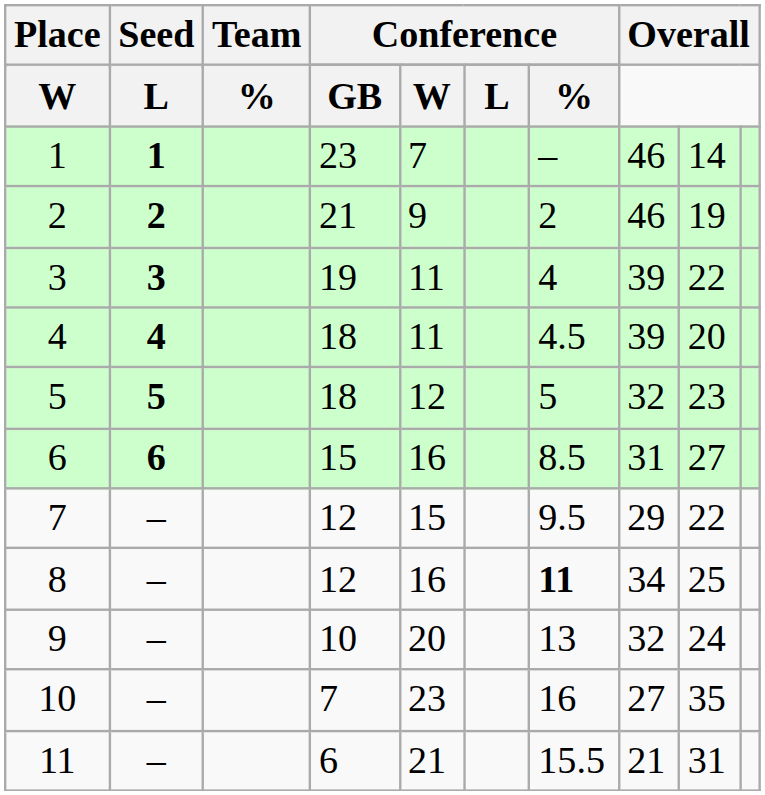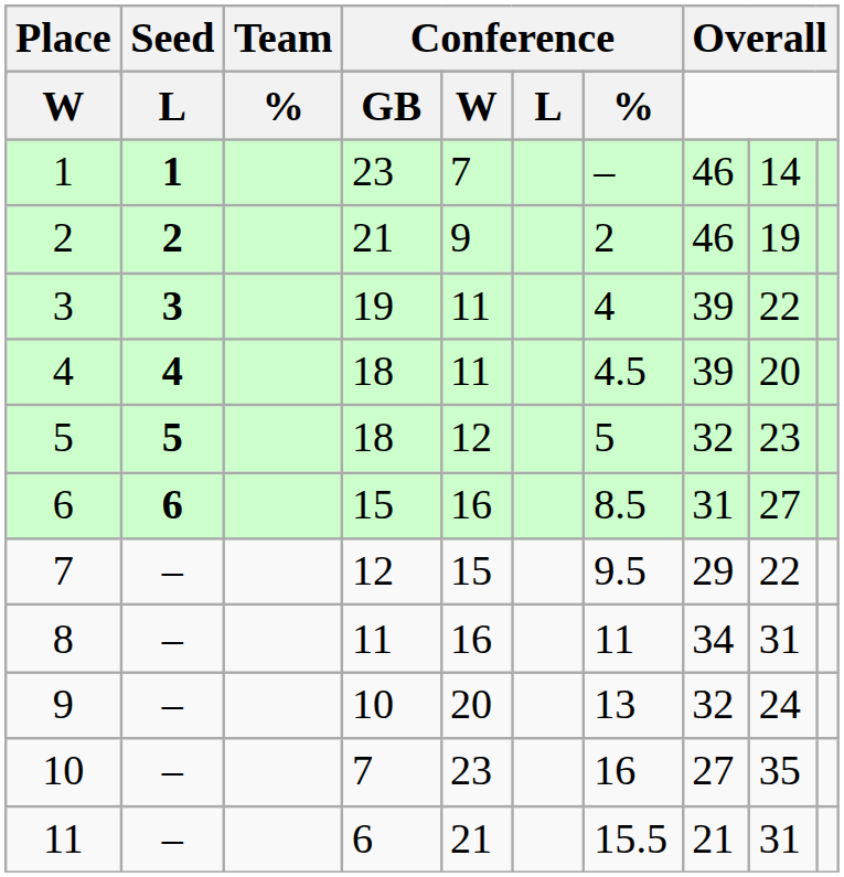 <table class="wikitable">
 <tr>
 <th rowspan ="2">Place</th>
 <th rowspan ="2">Seed</th>
 <th rowspan ="2">Team</th>
 <th colspan = "4">Conference</th>
 <th colspan = "3">Overall</th>
 </tr>
 <tr>
 </tr>
 <tr>
 <th scope="col" style="width: 20px;">W</th>
 <th scope="col" style="width: 20px;">L</th>
 <th scope="col" style="width: 30px;">%</th>
 <th scope="col" style="width: 30px;">GB</th>
 <th scope="col" style="width: 20px;">W</th>
 <th scope="col" style="width: 20px;">L</th>
 <th scope="col" style="width: 30px;">%</th>
 </tr>
 <tr bgcolor=#ccffcc>
 <td style="text-align:center;">1</td>
 <td style="text-align:center;"><strong>1</strong></td>
 <td></td>
 <td>23</td>
 <td>7</td>
 <td></td>
 <td>–</td>
 <td>46</td>
 <td>14</td>
 <td></td>
 </tr>
 <tr bgcolor=#ccffcc>
 <td style="text-align:center;">2</td>
 <td style="text-align:center;"><strong>2</strong></td>
 <td></td>
 <td>21</td>
 <td>9</td>
 <td></td>
 <td>2</td>
 <td>46</td>
 <td>19</td>
 <td></td>
 </tr>
 <tr bgcolor=#ccffcc>
 <td style="text-align:center;">3</td>
 <td style="text-align:center;"><strong>3</strong></td>
 <td></td>
 <td>19</td>
 <td>11</td>
 <td></td>
 <td>4</td>
 <td>39</td>
 <td>22</td>
 <td></td>
 </tr>
 <tr bgcolor=#ccffcc>
 <td style="text-align:center;">4</td>
 <td style="text-align:center;"><strong>4</strong></td>
 <td></td>
 <td>18</td>
 <td>11</td>
 <td></td>
 <td>4.5</td>
 <td>39</td>
 <td>20</td>
 <td></td>
 </tr>
 <tr bgcolor=#ccffcc>
 <td style="text-align:center;">5</td>
 <td style="text-align:center;"><strong>5</strong></td>
 <td></td>
 <td>18</td>
 <td>12</td>
 <td></td>
 <td>5</td>
 <td>32</td>
 <td>23</td>
 <td></td>
 </tr>
 <tr bgcolor=#ccffcc>
 <td style="text-align:center;">6</td>
 <td style="text-align:center;"><strong>6</strong></td>
 <td></td>
 <td>15</td>
 <td>16</td>
 <td></td>
 <td>8.5</td>
 <td>31</td>
 <td>27</td>
 <td></td>
 </tr>
 <tr>
 <td style="text-align:center;">7</td>
 <td style="text-align:center;">–</td>
 <td></td>
 <td>12</td>
 <td>15</td>
 <td></td>
 <td>9.5</td>
 <td>29</td>
 <td>22</td>
 <td></td>
 </tr>
 <tr>
 <td style="text-align:center;">8</td>
 <td style="text-align:center;">–</td>
 <td></td>
-<td>12</td>
+<td>11</td>
 <td>16</td>
 <td></td>
-<td><strong>11</strong></td>
+<td>11</td>
 <td>34</td>
-<td>25</td>
+<td>31</td>
 <td></td>
 </tr>
 <tr>
 <td style="text-align:center;">9</td>
 <td style="text-align:center;">–</td>
 <td></td>
 <td>10</td>
 <td>20</td>
 <td></td>
 <td>13</td>
 <td>32</td>
 <td>24</td>
 <td></td>
 </tr>
 <tr>
 <td style="text-align:center;">10</td>
 <td style="text-align:center;">–</td>
 <td></td>
 <td>7</td>
 <td>23</td>
 <td></td>
 <td>16</td>
 <td>27</td>
 <td>35</td>
 <td></td>
 </tr>
 <tr>
 <td style="text-align:center;">11</td>
 <td style="text-align:center;">–</td>
 <td></td>
 <td>6</td>
 <td>21</td>
 <td></td>
 <td>15.5</td>
 <td>21</td>
 <td>31</td>
 <td></td>
 </tr>
 </table>
